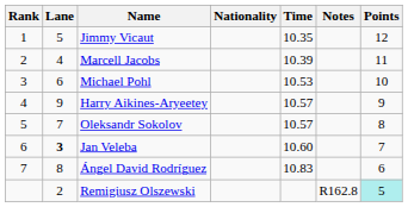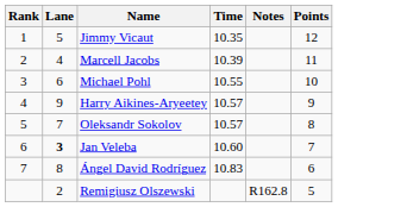 <table class="wikitable sortable" style="text-align:center; font-size:95%">
 <tr>
 <th>Rank</th>
 <th>Lane</th>
 <th>Name</th>
-<th>Nationality</th>
 <th>Time</th>
 <th>Notes</th>
 <th>Points</th>
 </tr>
 <tr>
 <td>1</td>
 <td>5</td>
 <td align=left><a href='#'>Jimmy Vicaut</a></td>
-<td align=left></td>
 <td>10.35</td>
 <td></td>
 <td>12</td>
 </tr>
 <tr>
 <td>2</td>
 <td>4</td>
 <td align=left><a href='#'>Marcell Jacobs</a></td>
-<td align=left></td>
 <td>10.39</td>
 <td></td>
 <td>11</td>
 </tr>
 <tr>
 <td>3</td>
 <td>6</td>
 <td align=left><a href='#'>Michael Pohl</a></td>
-<td align=left></td>
-<td>10.53</td>
+<td>10.55</td>
 <td></td>
 <td>10</td>
 </tr>
 <tr>
 <td>4</td>
 <td>9</td>
 <td align=left><a href='#'>Harry Aikines-Aryeetey</a></td>
-<td align=left></td>
 <td>10.57</td>
 <td></td>
 <td>9</td>
 </tr>
 <tr>
 <td>5</td>
 <td>7</td>
 <td align=left><a href='#'>Oleksandr Sokolov</a></td>
-<td align=left></td>
 <td>10.57</td>
 <td></td>
 <td>8</td>
 </tr>
 <tr>
 <td>6</td>
 <td><strong>3</strong></td>
 <td align=left><a href='#'>Jan Veleba</a></td>
-<td align=left></td>
 <td>10.60</td>
 <td></td>
 <td>7</td>
 </tr>
 <tr>
 <td>7</td>
 <td>8</td>
 <td align=left><a href='#'>Ángel David Rodríguez</a></td>
-<td align=left></td>
 <td>10.83</td>
 <td></td>
 <td>6</td>
 </tr>
 <tr>
 <td></td>
 <td>2</td>
 <td align=left><a href='#'>Remigiusz Olszewski</a></td>
-<td align=left></td>
 <td></td>
 <td>R162.8</td>
-<td style="background: paleturquoise;">5</td>
+<td>5</td>
 </tr>
 </table>
